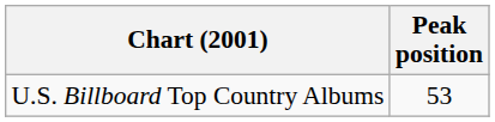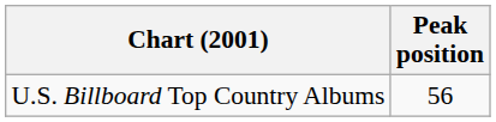 <table class="wikitable">
 <tr>
 <th>Chart (2001)</th>
 <th>Peak<br>position</th>
 </tr>
 <tr>
 <td>U.S. <em>Billboard</em> Top Country Albums</td>
-<td align="center">53</td>
+<td align="center">56</td>
 </tr>
 </table>
